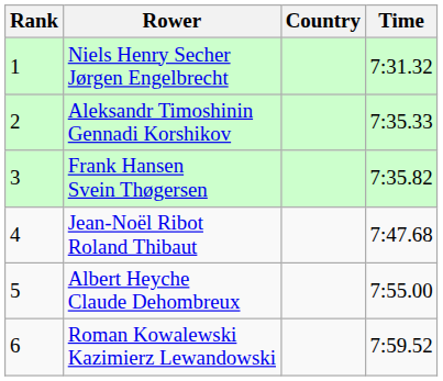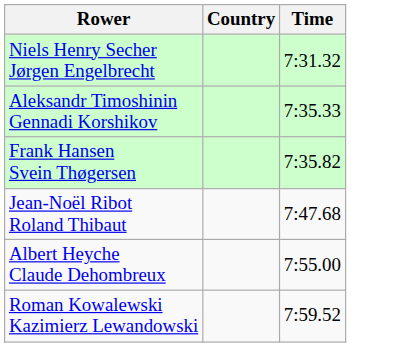 <table class="wikitable sortable" style="text-align:middle">
 <tr>
-<th>Rank</th>
 <th>Rower</th>
 <th>Country</th>
 <th>Time</th>
 </tr>
 <tr bgcolor=ccffcc>
-<td>1</td>
 <td><a href='#'>Niels Henry Secher</a><br><a href='#'>Jørgen Engelbrecht</a></td>
 <td></td>
 <td>7:31.32</td>
 </tr>
 <tr bgcolor=ccffcc>
-<td>2</td>
 <td><a href='#'>Aleksandr Timoshinin</a><br><a href='#'>Gennadi Korshikov</a></td>
 <td></td>
 <td>7:35.33</td>
 </tr>
 <tr bgcolor=ccffcc>
-<td>3</td>
 <td><a href='#'>Frank Hansen</a><br><a href='#'>Svein Thøgersen</a></td>
 <td></td>
 <td>7:35.82</td>
 </tr>
 <tr>
-<td>4</td>
 <td><a href='#'>Jean-Noël Ribot</a><br><a href='#'>Roland Thibaut</a></td>
 <td></td>
 <td>7:47.68</td>
 </tr>
 <tr>
-<td>5</td>
 <td><a href='#'>Albert Heyche</a><br><a href='#'>Claude Dehombreux</a></td>
 <td></td>
 <td>7:55.00</td>
 </tr>
 <tr>
-<td>6</td>
 <td><a href='#'>Roman Kowalewski</a><br><a href='#'>Kazimierz Lewandowski</a></td>
 <td></td>
 <td>7:59.52</td>
 </tr>
 </table>
